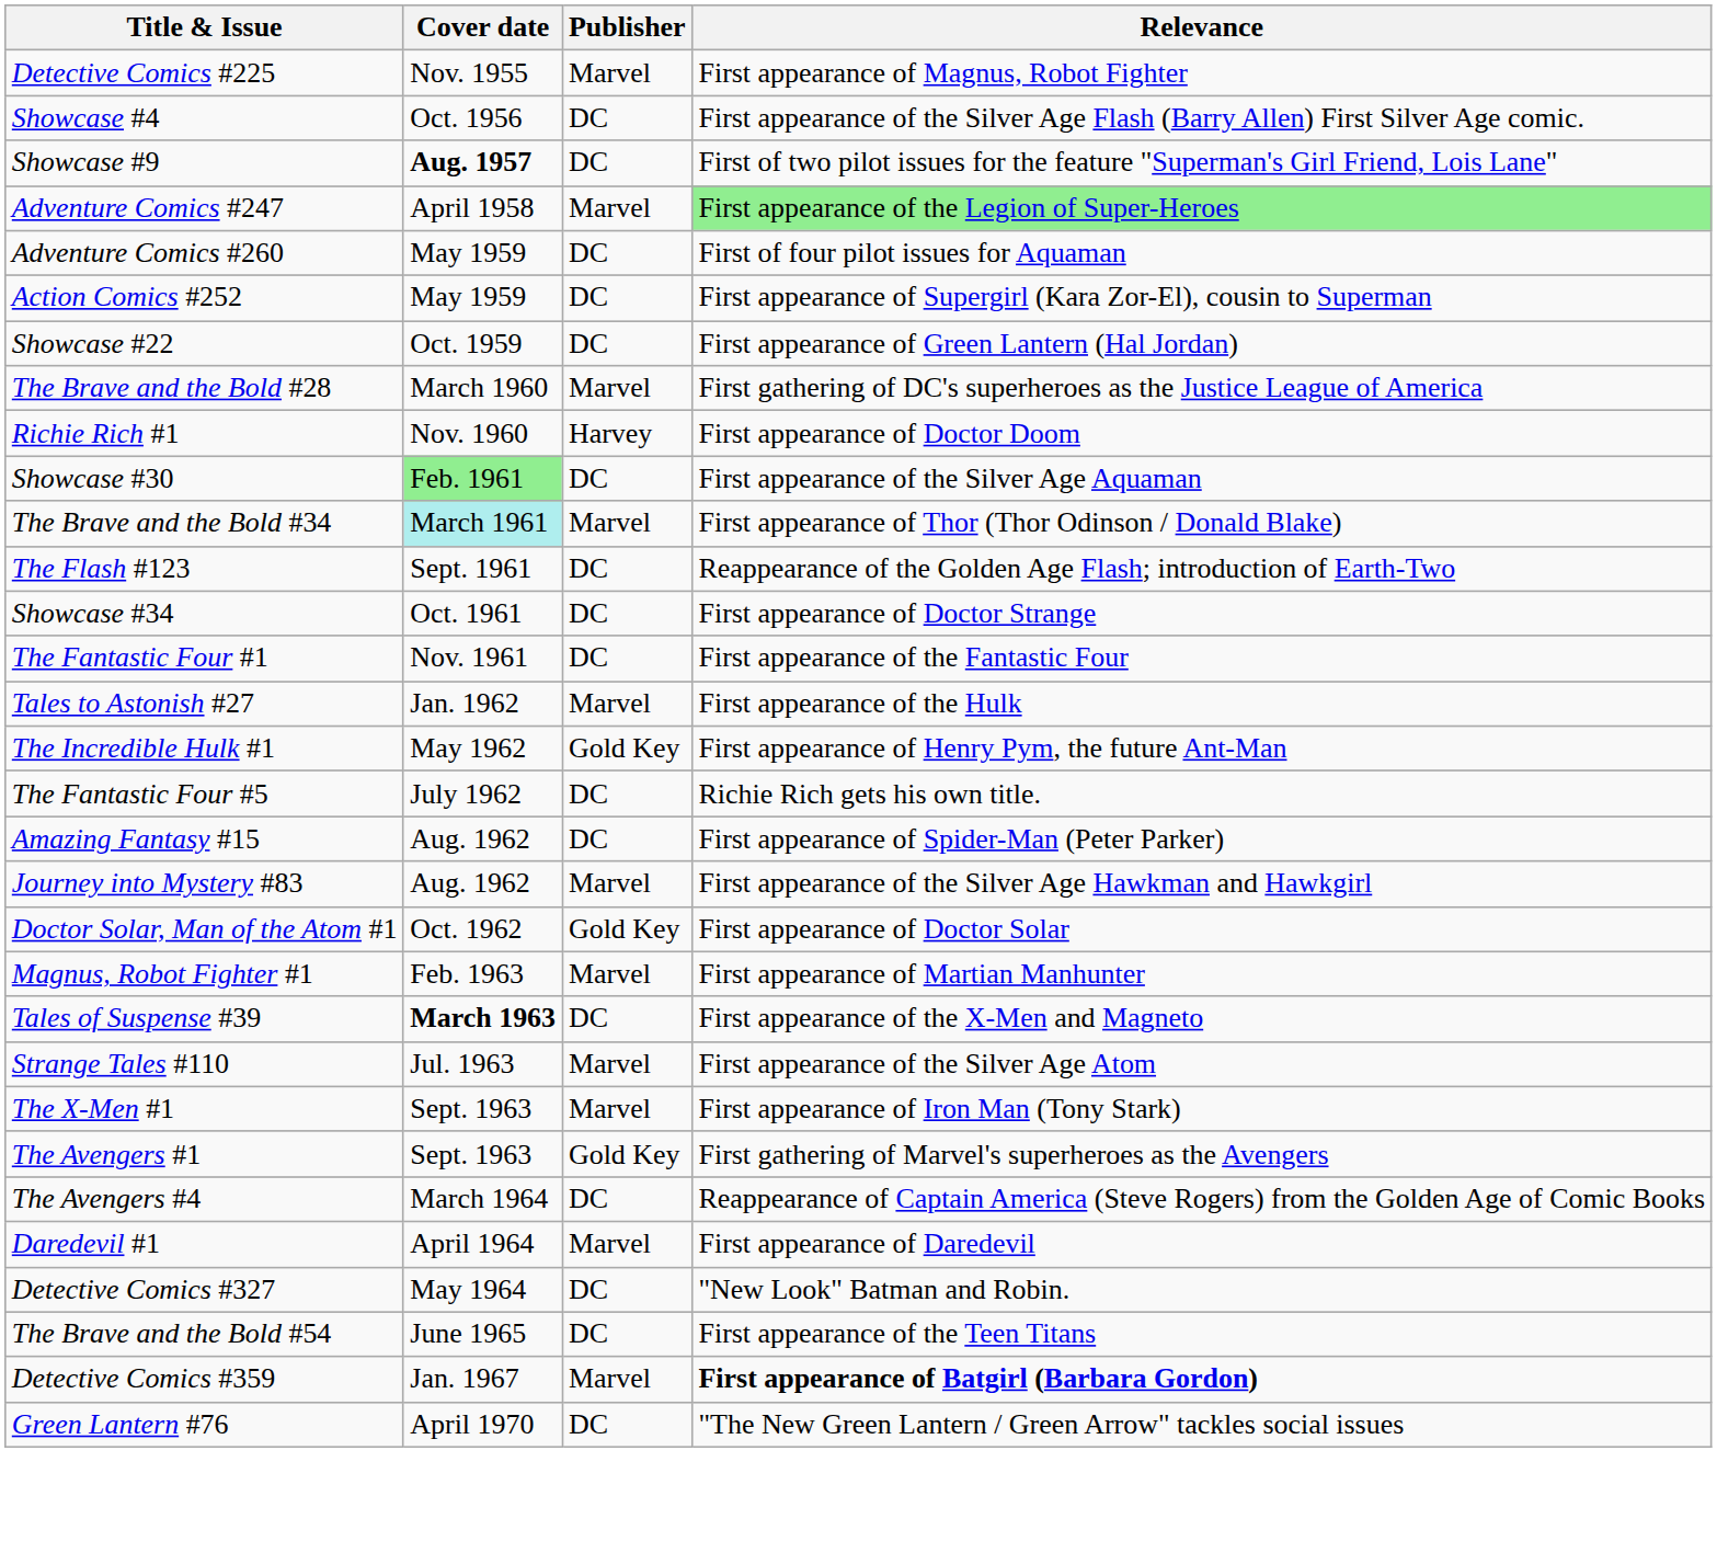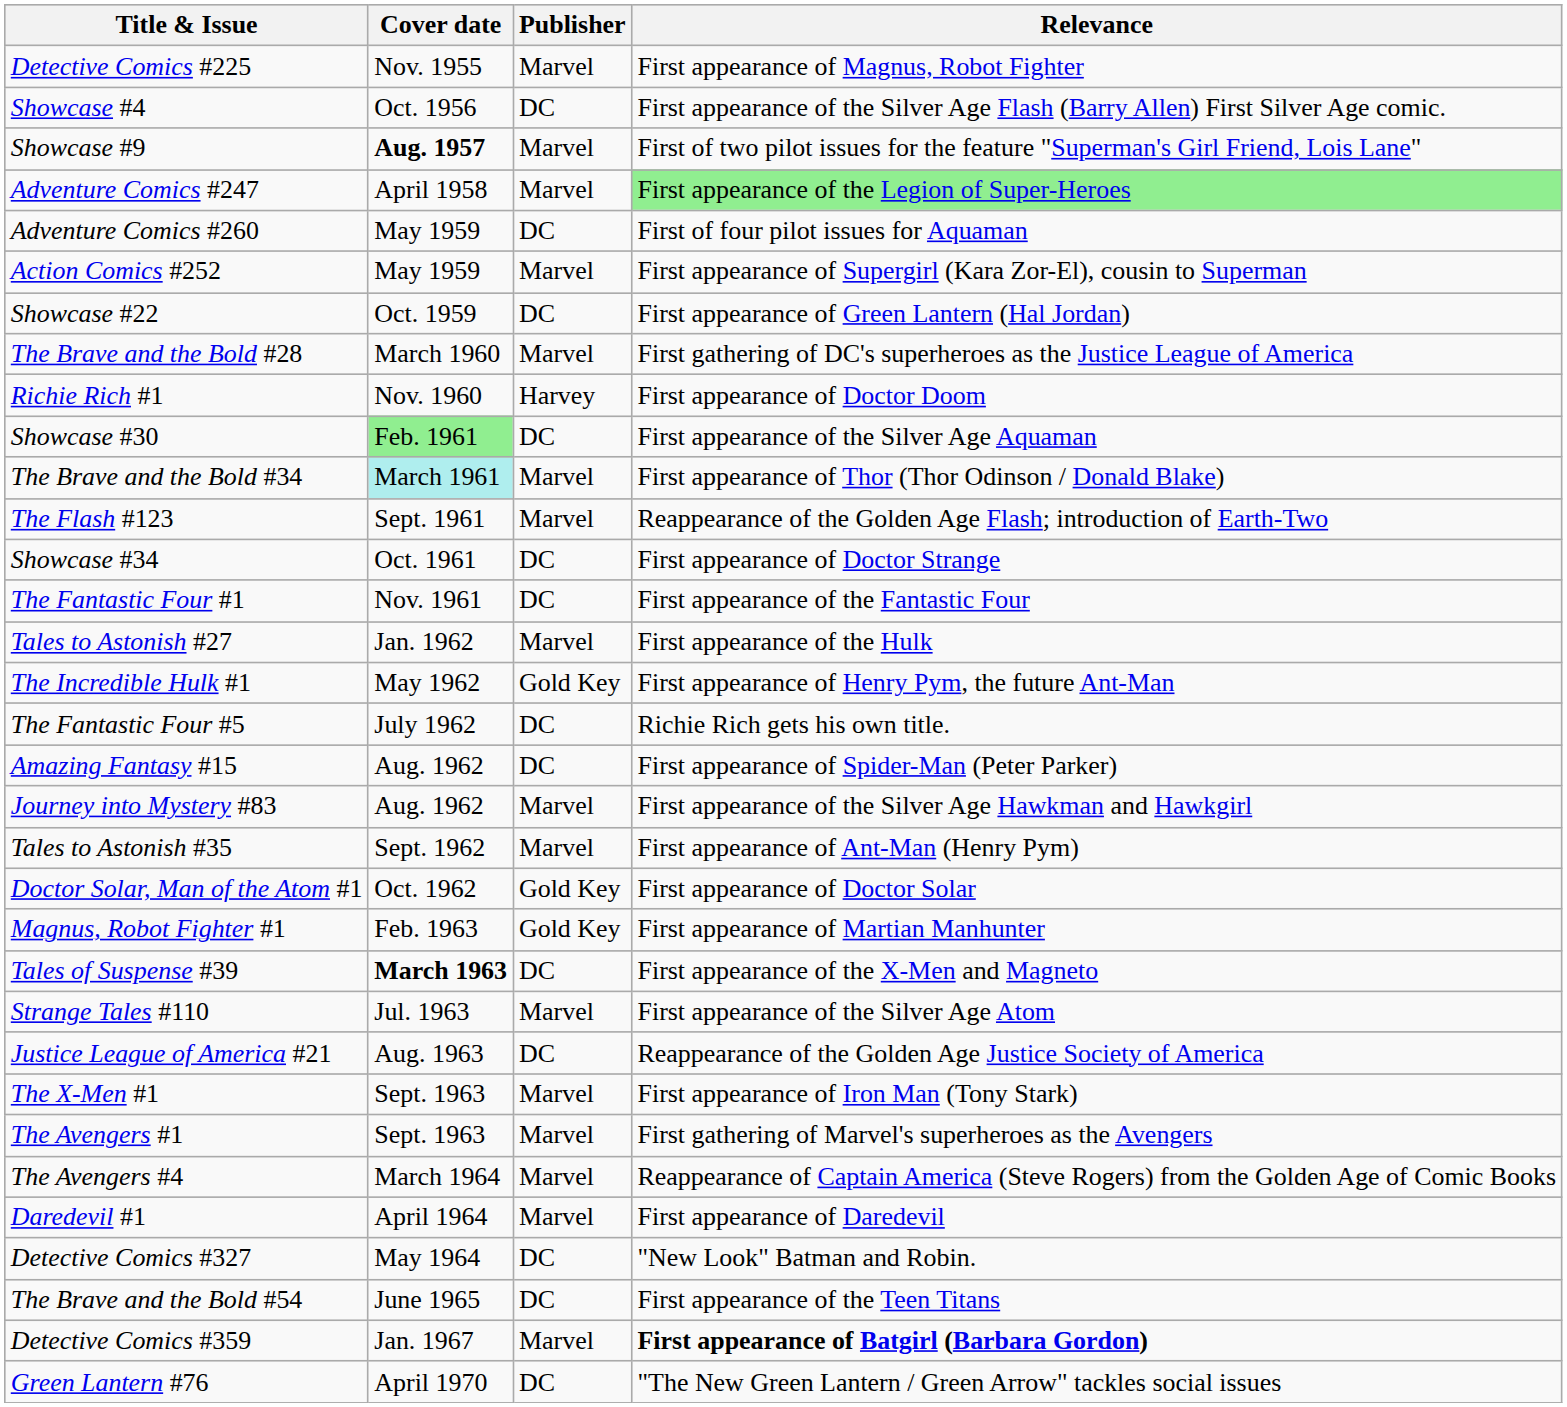 <table class="wikitable sortable">
 <tr>
 <th>Title & Issue</th>
 <th>Cover date</th>
 <th>Publisher</th>
 <th>Relevance</th>
 </tr>
 <tr>
 <td><em><a href='#'>Detective Comics</a></em> #225</td>
 <td>Nov. 1955</td>
 <td>Marvel</td>
 <td>First appearance of <a href='#'>Magnus, Robot Fighter</a></td>
 </tr>
 <tr>
 <td><em><a href='#'>Showcase</a></em> #4</td>
 <td>Oct. 1956</td>
 <td>DC</td>
 <td>First appearance of the Silver Age <a href='#'>Flash</a> (<a href='#'>Barry Allen</a>) First Silver Age comic.</td>
 </tr>
 <tr>
 <td><em>Showcase</em> #9</td>
 <td><strong>Aug. 1957</strong></td>
-<td>DC</td>
+<td>Marvel</td>
 <td>First of two pilot issues for the feature "<a href='#'>Superman's Girl Friend, Lois Lane</a>"</td>
 </tr>
 <tr>
 <td><em><a href='#'>Adventure Comics</a></em> #247</td>
 <td>April 1958</td>
 <td>Marvel</td>
 <td style="background: lightgreen;">First appearance of the <a href='#'>Legion of Super-Heroes</a></td>
 </tr>
 <tr>
 <td><em>Adventure Comics</em> #260</td>
 <td>May 1959</td>
 <td>DC</td>
 <td>First of four pilot issues for <a href='#'>Aquaman</a></td>
 </tr>
 <tr>
 <td><em><a href='#'>Action Comics</a></em> #252</td>
 <td>May 1959</td>
-<td>DC</td>
+<td>Marvel</td>
 <td>First appearance of <a href='#'>Supergirl</a> (Kara Zor-El), cousin to <a href='#'>Superman</a></td>
 </tr>
 <tr>
 <td><em>Showcase</em> #22</td>
 <td>Oct. 1959</td>
 <td>DC</td>
 <td>First appearance of <a href='#'>Green Lantern</a> (<a href='#'>Hal Jordan</a>)</td>
 </tr>
 <tr>
 <td><em><a href='#'>The Brave and the Bold</a></em> #28</td>
 <td>March 1960</td>
 <td>Marvel</td>
 <td>First gathering of DC's superheroes as the <a href='#'>Justice League of America</a></td>
 </tr>
 <tr>
 <td><em><a href='#'>Richie Rich</a></em> #1</td>
 <td>Nov. 1960</td>
 <td>Harvey</td>
 <td>First appearance of <a href='#'>Doctor Doom</a></td>
 </tr>
 <tr>
 <td><em>Showcase</em> #30</td>
 <td style="background: lightgreen;">Feb. 1961</td>
 <td>DC</td>
 <td>First appearance of the Silver Age <a href='#'>Aquaman</a></td>
 </tr>
 <tr>
 <td><em>The Brave and the Bold</em> #34</td>
 <td style="background: paleturquoise;">March 1961</td>
 <td>Marvel</td>
 <td>First appearance of <a href='#'>Thor</a> (Thor Odinson / <a href='#'>Donald Blake</a>)</td>
 </tr>
 <tr>
 <td><em><a href='#'>The Flash</a></em> #123</td>
 <td>Sept. 1961</td>
-<td>DC</td>
+<td>Marvel</td>
 <td>Reappearance of the Golden Age <a href='#'>Flash</a>; introduction of <a href='#'>Earth-Two</a></td>
 </tr>
 <tr>
 <td><em>Showcase</em> #34</td>
 <td>Oct. 1961</td>
 <td>DC</td>
 <td>First appearance of <a href='#'>Doctor Strange</a></td>
 </tr>
 <tr>
 <td><em><a href='#'>The Fantastic Four</a></em> #1</td>
 <td>Nov. 1961</td>
 <td>DC</td>
 <td>First appearance of the <a href='#'>Fantastic Four</a></td>
 </tr>
 <tr>
 <td><em><a href='#'>Tales to Astonish</a></em> #27</td>
 <td>Jan. 1962</td>
 <td>Marvel</td>
 <td>First appearance of the <a href='#'>Hulk</a></td>
 </tr>
 <tr>
 <td><em><a href='#'>The Incredible Hulk</a></em> #1</td>
 <td>May 1962</td>
 <td>Gold Key</td>
 <td>First appearance of <a href='#'>Henry Pym</a>, the future <a href='#'>Ant-Man</a></td>
 </tr>
 <tr>
 <td><em>The Fantastic Four</em> #5</td>
 <td>July 1962</td>
 <td>DC</td>
 <td>Richie Rich gets his own title.</td>
 </tr>
 <tr>
 <td><em><a href='#'>Amazing Fantasy</a></em> #15</td>
 <td>Aug. 1962</td>
 <td>DC</td>
 <td>First appearance of <a href='#'>Spider-Man</a> (Peter Parker)</td>
 </tr>
 <tr>
 <td><em><a href='#'>Journey into Mystery</a></em> #83</td>
 <td>Aug. 1962</td>
 <td>Marvel</td>
 <td>First appearance of the Silver Age <a href='#'>Hawkman</a> and <a href='#'>Hawkgirl</a></td>
 </tr>
 <tr>
+<td><em>Tales to Astonish</em> #35</td>
+<td>Sept. 1962</td>
+<td>Marvel</td>
+<td>First appearance of <a href='#'>Ant-Man</a> (Henry Pym)</td>
+</tr>
+<tr>
 <td><em><a href='#'>Doctor Solar, Man of the Atom</a></em> #1</td>
 <td>Oct. 1962</td>
 <td>Gold Key</td>
 <td>First appearance of <a href='#'>Doctor Solar</a></td>
 </tr>
 <tr>
 <td><em><a href='#'>Magnus, Robot Fighter</a></em> #1</td>
 <td>Feb. 1963</td>
-<td>Marvel</td>
+<td>Gold Key</td>
 <td>First appearance of <a href='#'>Martian Manhunter</a></td>
 </tr>
 <tr>
 <td><em><a href='#'>Tales of Suspense</a></em> #39</td>
 <td><strong>March 1963</strong></td>
 <td>DC</td>
 <td>First appearance of the <a href='#'>X-Men</a> and <a href='#'>Magneto</a></td>
 </tr>
 <tr>
 <td><em><a href='#'>Strange Tales</a></em> #110</td>
 <td>Jul. 1963</td>
 <td>Marvel</td>
 <td>First appearance of the Silver Age <a href='#'>Atom</a></td>
 </tr>
 <tr>
+<td><em><a href='#'>Justice League of America</a></em> #21</td>
+<td>Aug. 1963</td>
+<td>DC</td>
+<td>Reappearance of the Golden Age <a href='#'>Justice Society of America</a></td>
+</tr>
+<tr>
 <td><em><a href='#'>The X-Men</a></em> #1</td>
 <td>Sept. 1963</td>
 <td>Marvel</td>
 <td>First appearance of <a href='#'>Iron Man</a> (Tony Stark)</td>
 </tr>
 <tr>
 <td><em><a href='#'>The Avengers</a></em> #1</td>
 <td>Sept. 1963</td>
-<td>Gold Key</td>
+<td>Marvel</td>
 <td>First gathering of Marvel's superheroes as the <a href='#'>Avengers</a></td>
 </tr>
 <tr>
 <td><em>The Avengers</em> #4</td>
 <td>March 1964</td>
-<td>DC</td>
+<td>Marvel</td>
 <td>Reappearance of <a href='#'>Captain America</a> (Steve Rogers) from the Golden Age of Comic Books</td>
 </tr>
 <tr>
 <td><em><a href='#'>Daredevil</a></em> #1</td>
 <td>April 1964</td>
 <td>Marvel</td>
 <td>First appearance of <a href='#'>Daredevil</a></td>
 </tr>
 <tr>
 <td><em>Detective Comics</em> #327</td>
 <td>May 1964</td>
 <td>DC</td>
 <td>"New Look" Batman and Robin.</td>
 </tr>
 <tr>
 <td><em>The Brave and the Bold</em> #54</td>
 <td>June 1965</td>
 <td>DC</td>
 <td>First appearance of the <a href='#'>Teen Titans</a></td>
 </tr>
 <tr>
 <td><em>Detective Comics</em> #359</td>
 <td>Jan. 1967</td>
 <td>Marvel</td>
 <td><strong>First appearance of <a href='#'>Batgirl</a> (<a href='#'>Barbara Gordon</a>)</strong></td>
 </tr>
 <tr>
 <td><em><a href='#'>Green Lantern</a></em> #76</td>
 <td>April 1970</td>
 <td>DC</td>
 <td>"The New Green Lantern / Green Arrow" tackles social issues</td>
 </tr>
 </table>
